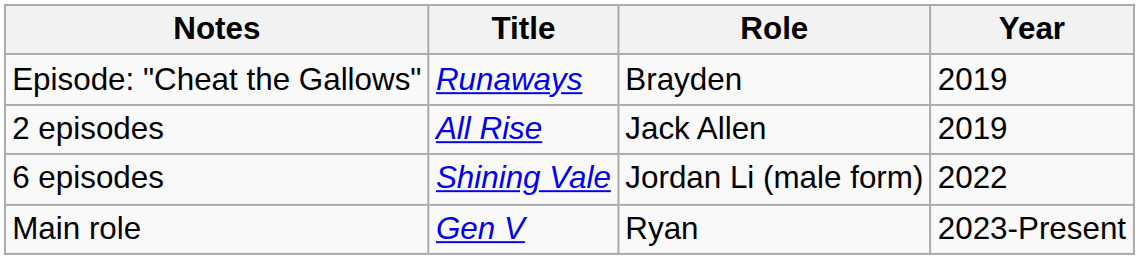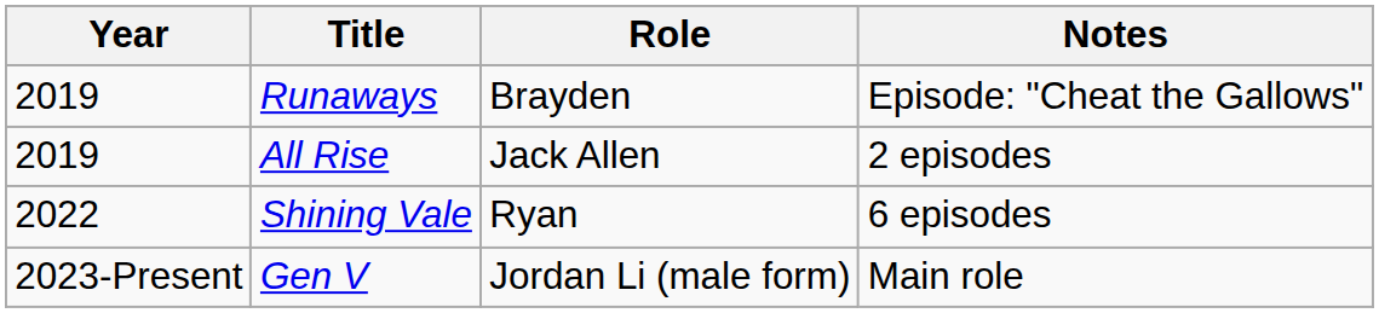 <table class="wikitable">
 <tr>
-<th>Notes</th>
+<th>Year</th>
 <th>Title</th>
 <th>Role</th>
-<th>Year</th>
+<th>Notes</th>
 </tr>
 <tr>
-<td>Episode: "Cheat the Gallows"</td>
+<td>2019</td>
 <td><em><a href='#'>Runaways</a></em></td>
 <td>Brayden</td>
-<td>2019</td>
+<td>Episode: "Cheat the Gallows"</td>
 </tr>
 <tr>
-<td>2 episodes</td>
+<td>2019</td>
 <td><em><a href='#'>All Rise</a></em></td>
 <td>Jack Allen</td>
-<td>2019</td>
+<td>2 episodes</td>
 </tr>
 <tr>
+<td>2022</td>
+<td><em><a href='#'>Shining Vale</a></em></td>
+<td>Ryan</td>
 <td>6 episodes</td>
-<td><em><a href='#'>Shining Vale</a></em></td>
-<td>Jordan Li (male form)</td>
-<td>2022</td>
 </tr>
 <tr>
+<td>2023-Present</td>
+<td><em><a href='#'>Gen V</a></em></td>
+<td>Jordan Li (male form)</td>
 <td>Main role</td>
-<td><em><a href='#'>Gen V</a></em></td>
-<td>Ryan</td>
-<td>2023-Present</td>
 </tr>
 </table>
